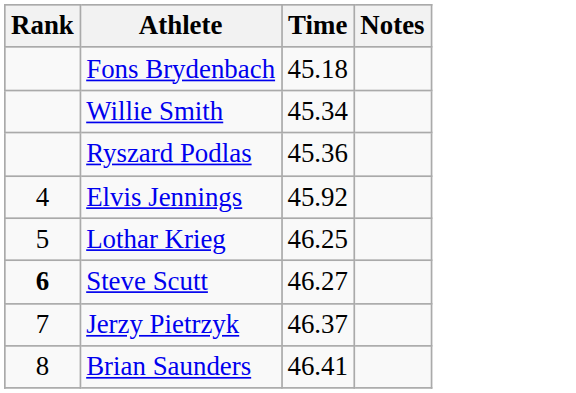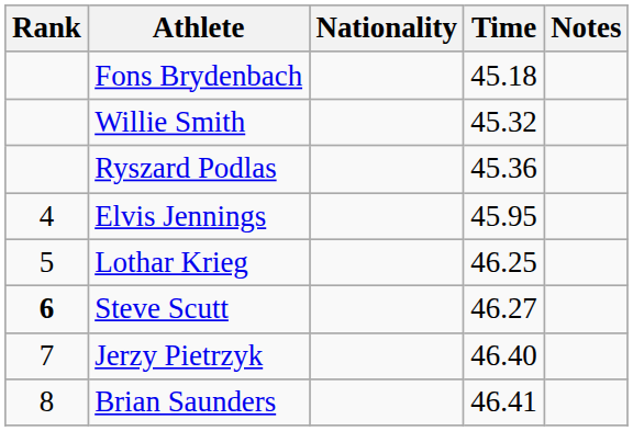 <table class="wikitable sortable" style="text-align:center">
 <tr>
 <th>Rank</th>
 <th>Athlete</th>
+<th>Nationality</th>
 <th>Time</th>
 <th>Notes</th>
 </tr>
 <tr>
 <td></td>
 <td align=left><a href='#'>Fons Brydenbach</a></td>
+<td align=left></td>
 <td>45.18</td>
 <td></td>
 </tr>
 <tr>
 <td></td>
 <td align=left><a href='#'>Willie Smith</a></td>
-<td>45.34</td>
+<td align=left></td>
+<td>45.32</td>
 <td></td>
 </tr>
 <tr>
 <td></td>
 <td align=left><a href='#'>Ryszard Podlas</a></td>
+<td align=left></td>
 <td>45.36</td>
 <td></td>
 </tr>
 <tr>
 <td>4</td>
 <td align=left><a href='#'>Elvis Jennings</a></td>
-<td>45.92</td>
+<td align=left></td>
+<td>45.95</td>
 <td></td>
 </tr>
 <tr>
 <td>5</td>
 <td align=left><a href='#'>Lothar Krieg</a></td>
+<td align=left></td>
 <td>46.25</td>
 <td></td>
 </tr>
 <tr>
 <td><strong>6</strong></td>
 <td align=left><a href='#'>Steve Scutt</a></td>
+<td align=left></td>
 <td>46.27</td>
 <td></td>
 </tr>
 <tr>
 <td>7</td>
 <td align=left><a href='#'>Jerzy Pietrzyk</a></td>
-<td>46.37</td>
+<td align=left></td>
+<td>46.40</td>
 <td></td>
 </tr>
 <tr>
 <td>8</td>
 <td align=left><a href='#'>Brian Saunders</a></td>
+<td align=left></td>
 <td>46.41</td>
 <td></td>
 </tr>
 </table>
